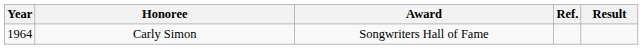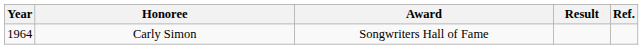 <table class="wikitable">
 <tr>
 <th style="width:25px;">Year</th>
 <th style="width:325px;">Honoree</th>
 <th style="width:325px;">Award</th>
+<th width="65">Result</th>
 <th width="20">Ref.</th>
-<th width="65">Result</th>
 </tr>
 <tr>
 <td>1964</td>
 <td align="center">Carly Simon</td>
 <td align="center">Songwriters Hall of Fame</td>
+<td></td>
 <td align="center"></td>
-<td></td>
 </tr>
 </table>
